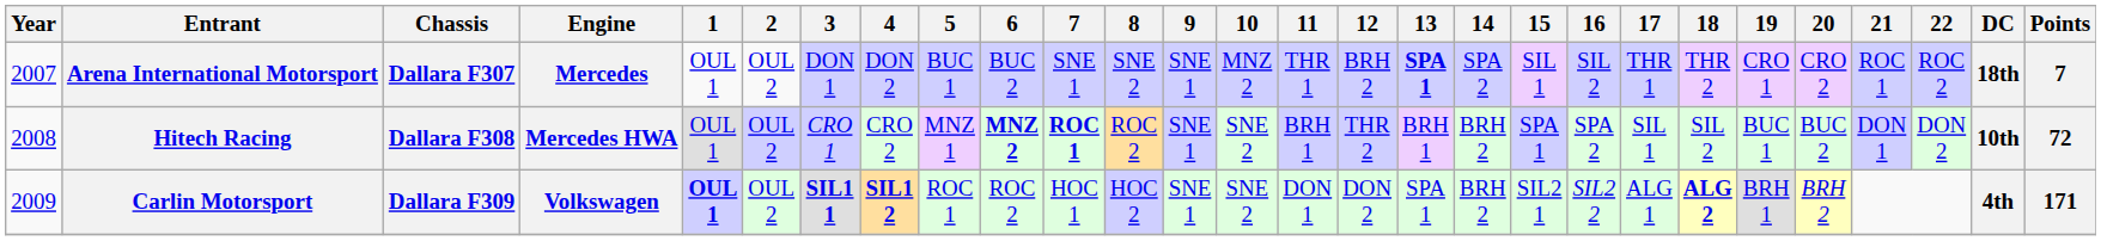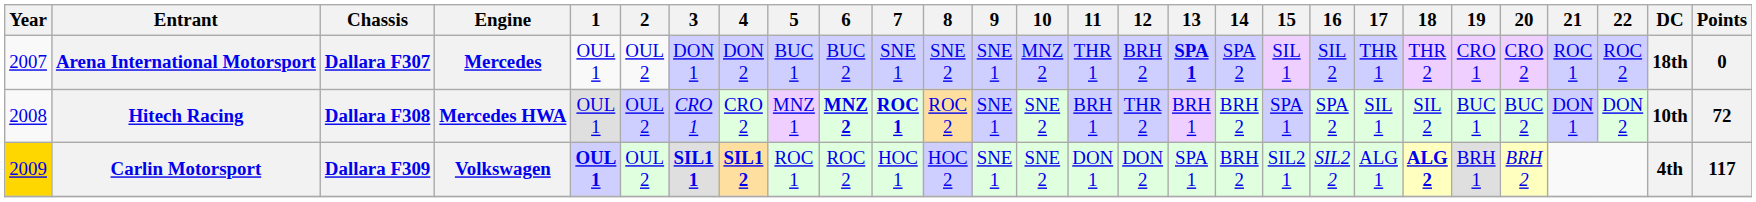 <table class="wikitable" style="text-align:center; font-size:85%">
 <tr>
 <th>Year</th>
 <th>Entrant</th>
 <th>Chassis</th>
 <th>Engine</th>
 <th>1</th>
 <th>2</th>
 <th>3</th>
 <th>4</th>
 <th>5</th>
 <th>6</th>
 <th>7</th>
 <th>8</th>
 <th>9</th>
 <th>10</th>
 <th>11</th>
 <th>12</th>
 <th>13</th>
 <th>14</th>
 <th>15</th>
 <th>16</th>
 <th>17</th>
 <th>18</th>
 <th>19</th>
 <th>20</th>
 <th>21</th>
 <th>22</th>
 <th>DC</th>
 <th>Points</th>
 </tr>
 <tr>
 <td><a href='#'>2007</a></td>
 <th nowrap><a href='#'>Arena International Motorsport</a></th>
 <th nowrap><a href='#'>Dallara F307</a></th>
 <th nowrap><a href='#'>Mercedes</a></th>
 <td><a href='#'>OUL<br>1</a></td>
 <td><a href='#'>OUL<br>2</a></td>
 <td style="background:#CFCFFF;"><a href='#'>DON<br>1</a><br></td>
 <td style="background:#CFCFFF;"><a href='#'>DON<br>2</a><br></td>
 <td style="background:#CFCFFF;"><a href='#'>BUC<br>1</a><br></td>
 <td style="background:#CFCFFF;"><a href='#'>BUC<br>2</a><br></td>
 <td style="background:#CFCFFF;"><a href='#'>SNE<br>1</a><br></td>
 <td style="background:#CFCFFF;"><a href='#'>SNE<br>2</a><br></td>
 <td style="background:#CFCFFF;"><a href='#'>SNE<br>1</a><br></td>
 <td style="background:#CFCFFF;"><a href='#'>MNZ<br>2</a><br></td>
 <td style="background:#CFCFFF;"><a href='#'>THR<br>1</a><br></td>
 <td style="background:#CFCFFF;"><a href='#'>BRH<br>2</a><br></td>
 <td style="background:#CFCFFF;"><strong><a href='#'>SPA<br>1</a><br></strong></td>
 <td style="background:#CFCFFF;"><a href='#'>SPA<br>2</a><br></td>
 <td style="background:#EFCFFF;"><a href='#'>SIL<br>1</a><br></td>
 <td style="background:#CFCFFF;"><a href='#'>SIL<br>2</a><br></td>
 <td style="background:#CFCFFF;"><a href='#'>THR<br>1</a><br></td>
 <td style="background:#EFCFFF;"><a href='#'>THR<br>2</a><br></td>
 <td style="background:#EFCFFF;"><a href='#'>CRO<br>1</a><br></td>
 <td style="background:#EFCFFF;"><a href='#'>CRO<br>2</a><br></td>
 <td style="background:#CFCFFF;"><a href='#'>ROC<br>1</a><br></td>
 <td style="background:#CFCFFF;"><a href='#'>ROC<br>2</a><br></td>
 <th>18th</th>
-<th>7</th>
+<th>0</th>
 </tr>
 <tr>
 <td><a href='#'>2008</a></td>
 <th nowrap><a href='#'>Hitech Racing</a></th>
 <th nowrap><a href='#'>Dallara F308</a></th>
 <th nowrap><a href='#'>Mercedes HWA</a></th>
 <td style="background:#DFDFDF;"><a href='#'>OUL<br>1</a><br></td>
 <td style="background:#CFCFFF;"><a href='#'>OUL<br>2</a><br></td>
 <td style="background:#CFCFFF;"><em><a href='#'>CRO<br>1</a></em><br></td>
 <td style="background:#DFFFDF;"><a href='#'>CRO<br>2</a><br></td>
 <td style="background:#EFCFFF;"><a href='#'>MNZ<br>1</a><br></td>
 <td style="background:#DFFFDF;"><strong><a href='#'>MNZ<br>2</a></strong><br></td>
 <td style="background:#DFFFDF;"><strong><a href='#'>ROC<br>1</a></strong><br></td>
 <td style="background:#FFDF9F;"><a href='#'>ROC<br>2</a><br></td>
 <td style="background:#CFCFFF;"><a href='#'>SNE<br>1</a><br></td>
 <td style="background:#DFFFDF;"><a href='#'>SNE<br>2</a><br></td>
 <td style="background:#CFCFFF;"><a href='#'>BRH<br>1</a><br></td>
 <td style="background:#CFCFFF;"><a href='#'>THR<br>2</a><br></td>
 <td style="background:#EFCFFF;"><a href='#'>BRH<br>1</a><br></td>
 <td style="background:#DFFFDF;"><a href='#'>BRH<br>2</a><br></td>
 <td style="background:#CFCFFF;"><a href='#'>SPA<br>1</a><br></td>
 <td style="background:#DFFFDF;"><a href='#'>SPA<br>2</a><br></td>
 <td style="background:#DFFFDF;"><a href='#'>SIL<br>1</a><br></td>
 <td style="background:#DFFFDF;"><a href='#'>SIL<br>2</a><br></td>
 <td style="background:#DFFFDF;"><a href='#'>BUC<br>1</a><br></td>
 <td style="background:#DFFFDF;"><a href='#'>BUC<br>2</a><br></td>
 <td style="background:#CFCFFF;"><a href='#'>DON<br>1</a><br></td>
 <td style="background:#DFFFDF;"><a href='#'>DON<br>2</a><br></td>
 <th>10th</th>
 <th>72</th>
 </tr>
 <tr>
-<td><a href='#'>2009</a></td>
+<td style="background: gold;"><a href='#'>2009</a></td>
 <th nowrap><a href='#'>Carlin Motorsport</a></th>
 <th nowrap><a href='#'>Dallara F309</a></th>
 <th nowrap><a href='#'>Volkswagen</a></th>
 <td style="background:#CFCFFF;"><strong><a href='#'>OUL<br>1</a></strong><br></td>
 <td style="background:#DFFFDF;"><a href='#'>OUL<br>2</a><br></td>
 <td style="background:#DFDFDF;"><strong><a href='#'>SIL1<br>1</a></strong><br></td>
 <td style="background:#FFDF9F;"><strong><a href='#'>SIL1<br>2</a></strong><br></td>
 <td style="background:#DFFFDF;"><a href='#'>ROC<br>1</a><br></td>
 <td style="background:#DFFFDF;"><a href='#'>ROC<br>2</a><br></td>
 <td style="background:#DFFFDF;"><a href='#'>HOC<br>1</a><br></td>
 <td style="background:#CFCFFF;"><a href='#'>HOC<br>2</a><br></td>
 <td style="background:#DFFFDF;"><a href='#'>SNE<br>1</a><br></td>
 <td style="background:#DFFFDF;"><a href='#'>SNE<br>2</a><br></td>
 <td style="background:#DFFFDF;"><a href='#'>DON<br>1</a><br></td>
 <td style="background:#DFFFDF;"><a href='#'>DON<br>2</a><br></td>
 <td style="background:#DFFFDF;"><a href='#'>SPA<br>1</a><br></td>
 <td style="background:#DFFFDF;"><a href='#'>BRH<br>2</a><br></td>
 <td style="background:#DFFFDF;"><a href='#'>SIL2<br>1</a><br></td>
 <td style="background:#DFFFDF;"><em><a href='#'>SIL2<br>2</a></em><br></td>
 <td style="background:#DFFFDF;"><a href='#'>ALG<br>1</a><br></td>
 <td style="background:#FFFFBF;"><strong><a href='#'>ALG<br>2</a></strong><br></td>
 <td style="background:#DFDFDF;"><a href='#'>BRH<br>1</a><br></td>
 <td style="background:#FFFFBF;"><em><a href='#'>BRH<br>2</a></em><br></td>
 <td colspan=2></td>
 <th>4th</th>
-<th>171</th>
+<th>117</th>
 </tr>
 <tr>
 </tr>
 </table>
